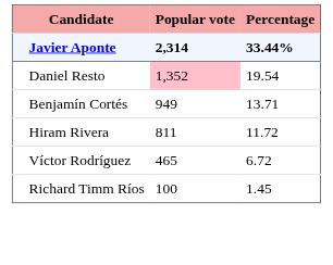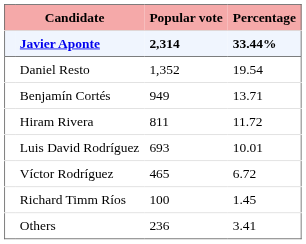 <table style="border: 1px solid #666666; border-collapse: collapse" align="center" cellpadding="6">
 <tr style="background-color: #F5A9A9">
 <th colspan="2">Candidate</th>
 <th>Popular vote</th>
 <th>Percentage</th>
 </tr>
 <tr style="background-color: #F0F5FE">
 <td style="border-top: 1px solid #DDDDDD"></td>
 <td style="border-top: 1px solid #DDDDDD"><strong><a href='#'>Javier Aponte</a></strong></td>
 <td style="border-top: 1px solid #DDDDDD"><strong>2,314</strong></td>
 <td style="border-top: 1px solid #DDDDDD"><strong>33.44%</strong></td>
 </tr>
 <tr>
 <td style="border-top: 1px solid #666666"></td>
 <td style="border-top: 1px solid #666666">Daniel Resto</td>
-<td style="background: pink; border-top: 1px solid #666666">1,352</td>
+<td style="border-top: 1px solid #666666">1,352</td>
 <td style="border-top: 1px solid #666666">19.54</td>
 </tr>
 <tr>
 <td style="border-top: 1px solid #DDDDDD"></td>
 <td style="border-top: 1px solid #DDDDDD">Benjamín Cortés</td>
 <td style="border-top: 1px solid #DDDDDD">949</td>
 <td style="border-top: 1px solid #DDDDDD">13.71</td>
 </tr>
 <tr>
 <td style="border-top: 1px solid #DDDDDD"></td>
 <td style="border-top: 1px solid #DDDDDD">Hiram Rivera</td>
 <td style="border-top: 1px solid #DDDDDD">811</td>
 <td style="border-top: 1px solid #DDDDDD">11.72</td>
 </tr>
 <tr>
 <td style="border-top: 1px solid #DDDDDD"></td>
+<td style="border-top: 1px solid #DDDDDD">Luis David Rodríguez</td>
+<td style="border-top: 1px solid #DDDDDD">693</td>
+<td style="border-top: 1px solid #DDDDDD">10.01</td>
+</tr>
+<tr>
+<td style="border-top: 1px solid #DDDDDD"></td>
 <td style="border-top: 1px solid #DDDDDD">Víctor Rodríguez</td>
 <td style="border-top: 1px solid #DDDDDD">465</td>
 <td style="border-top: 1px solid #DDDDDD">6.72</td>
 </tr>
 <tr>
 <td style="border-top: 1px solid #DDDDDD"></td>
 <td style="border-top: 1px solid #DDDDDD">Richard Timm Ríos</td>
 <td style="border-top: 1px solid #DDDDDD">100</td>
 <td style="border-top: 1px solid #DDDDDD">1.45</td>
 </tr>
+<tr>
+<td style="border-top: 1px solid #DDDDDD"></td>
+<td style="border-top: 1px solid #DDDDDD">Others</td>
+<td style="border-top: 1px solid #DDDDDD">236</td>
+<td style="border-top: 1px solid #DDDDDD">3.41</td>
+</tr>
 </table>
